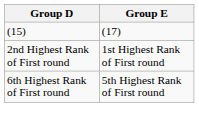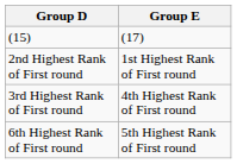 <table class="wikitable" width=43%>
 <tr>
 <th width=50%>Group D</th>
 <th width=50%>Group E</th>
 </tr>
 <tr>
 <td> (15)</td>
 <td> (17)</td>
 </tr>
 <tr>
 <td>2nd Highest Rank of First round</td>
 <td>1st Highest Rank of First round</td>
 </tr>
 <tr>
+<td>3rd Highest Rank of First round</td>
+<td>4th Highest Rank of First round</td>
+</tr>
+<tr>
 <td>6th Highest Rank of First round</td>
 <td>5th Highest Rank of First round</td>
 </tr>
 </table>
